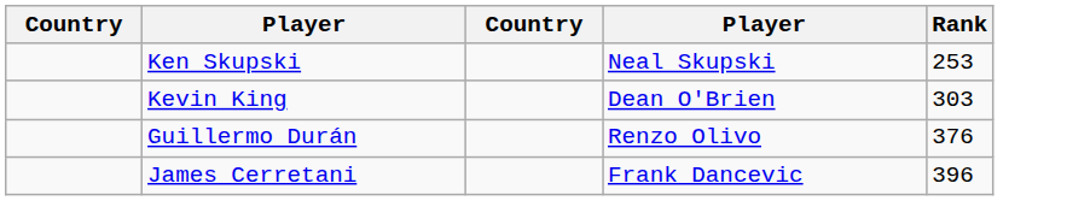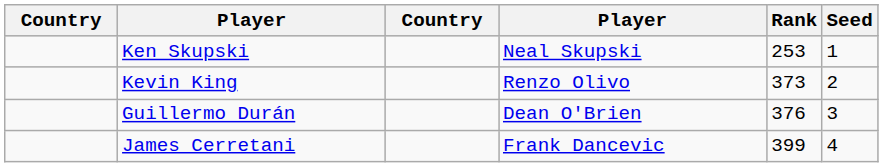 <table class="sortable wikitable">
 <tr>
 <th width="70">Country</th>
 <th width="175">Player</th>
 <th width="70">Country</th>
 <th width="175">Player</th>
 <th>Rank</th>
+<th>Seed</th>
 </tr>
 <tr>
 <td></td>
 <td><a href='#'>Ken Skupski</a></td>
 <td></td>
 <td><a href='#'>Neal Skupski</a></td>
 <td>253</td>
+<td>1</td>
 </tr>
 <tr>
 <td></td>
 <td><a href='#'>Kevin King</a></td>
 <td></td>
-<td><a href='#'>Dean O'Brien</a></td>
-<td>303</td>
+<td><a href='#'>Renzo Olivo</a></td>
+<td>373</td>
+<td>2</td>
 </tr>
 <tr>
 <td></td>
 <td><a href='#'>Guillermo Durán</a></td>
 <td></td>
-<td><a href='#'>Renzo Olivo</a></td>
+<td><a href='#'>Dean O'Brien</a></td>
 <td>376</td>
+<td>3</td>
 </tr>
 <tr>
 <td></td>
 <td><a href='#'>James Cerretani</a></td>
 <td></td>
 <td><a href='#'>Frank Dancevic</a></td>
-<td>396</td>
+<td>399</td>
+<td>4</td>
 </tr>
 </table>
